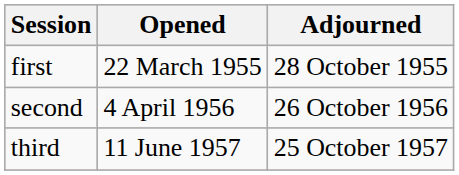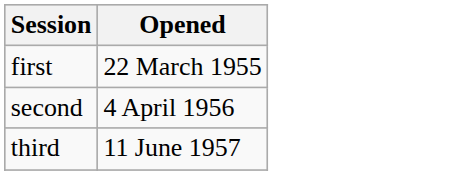 <table class="wikitable">
 <tr>
 <th>Session</th>
 <th>Opened</th>
-<th>Adjourned</th>
 </tr>
 <tr>
 <td>first</td>
 <td>22 March 1955</td>
-<td>28 October 1955</td>
 </tr>
 <tr>
 <td>second</td>
 <td>4 April 1956</td>
-<td>26 October 1956</td>
 </tr>
 <tr>
 <td>third</td>
 <td>11 June 1957</td>
-<td>25 October 1957</td>
 </tr>
 </table>
